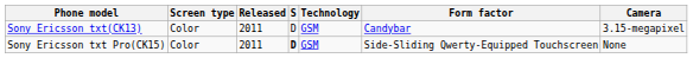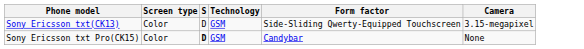 <table class="wikitable sortable">
 <tr>
 <th><strong>Phone model</strong></th>
 <th><strong>Screen type</strong></th>
-<th><strong>Released</strong></th>
 <th><strong>S</strong></th>
 <th><strong>Technology</strong></th>
 <th><strong>Form factor</strong></th>
 <th><strong>Camera</strong></th>
 </tr>
 <tr>
 <td><a href='#'>Sony Ericsson txt(CK13)</a></td>
 <td>Color</td>
-<td>2011</td>
 <td>D</td>
 <td><a href='#'>GSM</a></td>
-<td><a href='#'>Candybar</a></td>
+<td>Side-Sliding Qwerty-Equipped Touchscreen</td>
 <td>3.15-megapixel</td>
 </tr>
 <tr>
 <td>Sony Ericsson txt Pro(CK15)</td>
 <td>Color</td>
-<td>2011</td>
 <td><strong>D</strong></td>
 <td><a href='#'>GSM</a></td>
-<td>Side-Sliding Qwerty-Equipped Touchscreen</td>
+<td><a href='#'>Candybar</a></td>
 <td>None</td>
 </tr>
 </table>
